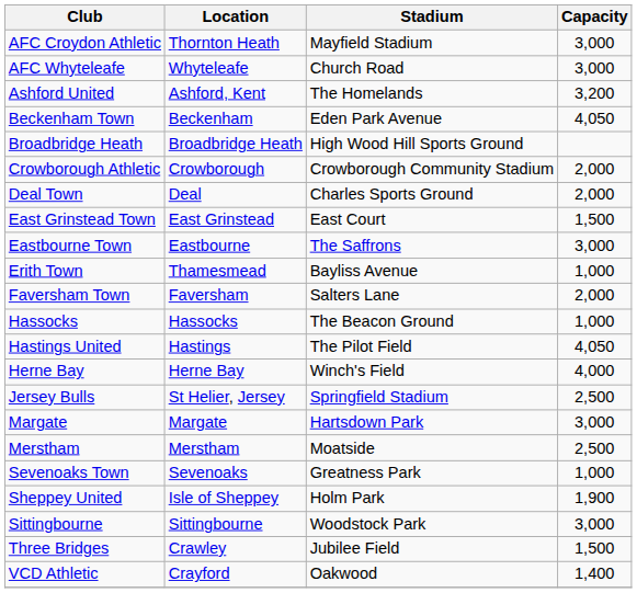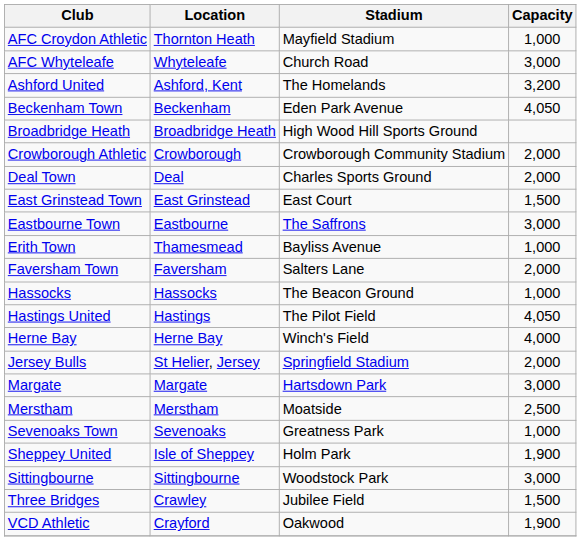 <table class="wikitable sortable">
 <tr>
 <th>Club</th>
 <th>Location</th>
 <th>Stadium</th>
 <th>Capacity</th>
 </tr>
 <tr>
 <td><a href='#'>AFC Croydon Athletic</a></td>
 <td><a href='#'>Thornton Heath</a></td>
 <td>Mayfield Stadium</td>
-<td align="center">3,000</td>
+<td align="center">1,000</td>
 </tr>
 <tr>
 <td><a href='#'>AFC Whyteleafe</a></td>
 <td><a href='#'>Whyteleafe</a></td>
 <td>Church Road</td>
 <td align="center">3,000</td>
 </tr>
 <tr>
 <td><a href='#'>Ashford United</a></td>
 <td><a href='#'>Ashford, Kent</a></td>
 <td>The Homelands</td>
 <td align="center">3,200</td>
 </tr>
 <tr>
 <td><a href='#'>Beckenham Town</a></td>
 <td><a href='#'>Beckenham</a></td>
 <td>Eden Park Avenue</td>
 <td align="center">4,050</td>
 </tr>
 <tr>
 <td><a href='#'>Broadbridge Heath</a></td>
 <td><a href='#'>Broadbridge Heath</a></td>
 <td>High Wood Hill Sports Ground</td>
 <td align="center"></td>
 </tr>
 <tr>
 <td><a href='#'>Crowborough Athletic</a></td>
 <td><a href='#'>Crowborough</a></td>
 <td>Crowborough Community Stadium</td>
 <td align="center">2,000</td>
 </tr>
 <tr>
 <td><a href='#'>Deal Town</a></td>
 <td><a href='#'>Deal</a></td>
 <td>Charles Sports Ground</td>
 <td align="center">2,000</td>
 </tr>
 <tr>
 <td><a href='#'>East Grinstead Town</a></td>
 <td><a href='#'>East Grinstead</a></td>
 <td>East Court</td>
 <td align="center">1,500</td>
 </tr>
 <tr>
 <td><a href='#'>Eastbourne Town</a></td>
 <td><a href='#'>Eastbourne</a></td>
 <td><a href='#'>The Saffrons</a></td>
 <td align="center">3,000</td>
 </tr>
 <tr>
 <td><a href='#'>Erith Town</a></td>
 <td><a href='#'>Thamesmead</a></td>
 <td>Bayliss Avenue</td>
 <td align="center">1,000</td>
 </tr>
 <tr>
 <td><a href='#'>Faversham Town</a></td>
 <td><a href='#'>Faversham</a></td>
 <td>Salters Lane</td>
 <td align="center">2,000</td>
 </tr>
 <tr>
 <td><a href='#'>Hassocks</a></td>
 <td><a href='#'>Hassocks</a></td>
 <td>The Beacon Ground</td>
 <td align="center">1,000</td>
 </tr>
 <tr>
 <td><a href='#'>Hastings United</a></td>
 <td><a href='#'>Hastings</a></td>
 <td>The Pilot Field</td>
 <td style="text-align:center;">4,050</td>
 </tr>
 <tr>
 <td><a href='#'>Herne Bay</a></td>
 <td><a href='#'>Herne Bay</a></td>
 <td>Winch's Field</td>
 <td align="center">4,000</td>
 </tr>
 <tr>
 <td><a href='#'>Jersey Bulls</a></td>
 <td><a href='#'>St Helier</a>, <a href='#'>Jersey</a></td>
 <td><a href='#'>Springfield Stadium</a></td>
-<td align="center">2,500</td>
+<td align="center">2,000</td>
 </tr>
 <tr>
 <td><a href='#'>Margate</a></td>
 <td><a href='#'>Margate</a></td>
 <td><a href='#'>Hartsdown Park</a></td>
 <td style="text-align:center;">3,000</td>
 </tr>
 <tr>
 <td><a href='#'>Merstham</a></td>
 <td><a href='#'>Merstham</a></td>
 <td>Moatside</td>
 <td align="center">2,500</td>
 </tr>
 <tr>
 <td><a href='#'>Sevenoaks Town</a></td>
 <td><a href='#'>Sevenoaks</a></td>
 <td>Greatness Park</td>
 <td align="center">1,000</td>
 </tr>
 <tr>
 <td><a href='#'>Sheppey United</a></td>
 <td><a href='#'>Isle of Sheppey</a></td>
 <td>Holm Park</td>
 <td align="center">1,900</td>
 </tr>
 <tr>
 <td><a href='#'>Sittingbourne</a></td>
 <td><a href='#'>Sittingbourne</a></td>
 <td>Woodstock Park</td>
 <td align="center">3,000</td>
 </tr>
 <tr>
 <td><a href='#'>Three Bridges</a></td>
 <td><a href='#'>Crawley</a> </td>
 <td>Jubilee Field</td>
 <td align="center">1,500</td>
 </tr>
 <tr>
 <td><a href='#'>VCD Athletic</a></td>
 <td><a href='#'>Crayford</a></td>
 <td>Oakwood</td>
-<td align="center">1,400</td>
+<td align="center">1,900</td>
 </tr>
 <tr>
 </tr>
 </table>
